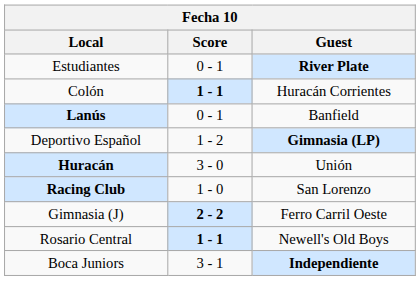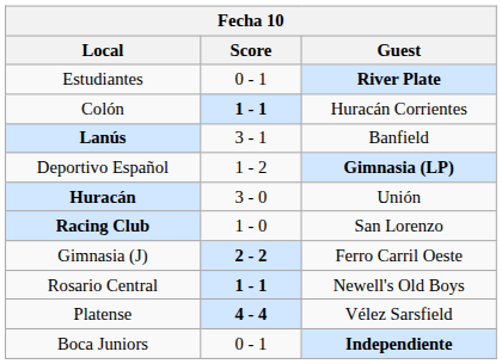 <table class="wikitable nowrap" style="font-size:88%; float:left; margin-right:1em;">
 <tr>
 <th colspan=3 align=center>Fecha 10</th>
 </tr>
 <tr>
 <th width="150">Local</th>
 <th width="75">Score</th>
 <th width="150">Guest</th>
 </tr>
 <tr align=center>
 <td>Estudiantes</td>
 <td>0 - 1</td>
 <td bgcolor=#D0E7FF><strong>River Plate</strong></td>
 </tr>
 <tr align=center>
 <td>Colón</td>
 <td bgcolor=#D0E7FF><strong>1 - 1</strong></td>
 <td>Huracán Corrientes</td>
 </tr>
 <tr align=center>
 <td bgcolor=#D0E7FF><strong>Lanús</strong></td>
-<td>0 - 1</td>
+<td>3 - 1</td>
 <td>Banfield</td>
 </tr>
 <tr align=center>
 <td>Deportivo Español</td>
 <td>1 - 2</td>
 <td bgcolor=#D0E7FF><strong>Gimnasia (LP)</strong></td>
 </tr>
 <tr align=center>
 <td bgcolor=#D0E7FF><strong>Huracán</strong></td>
 <td>3 - 0</td>
 <td>Unión</td>
 </tr>
 <tr align=center>
 <td bgcolor=#D0E7FF><strong>Racing Club</strong></td>
 <td>1 - 0</td>
 <td>San Lorenzo</td>
 </tr>
 <tr align=center>
 <td>Gimnasia (J)</td>
 <td bgcolor=#D0E7FF><strong>2 - 2</strong></td>
 <td>Ferro Carril Oeste</td>
 </tr>
 <tr align=center>
 <td>Rosario Central</td>
 <td bgcolor=#D0E7FF><strong>1 - 1</strong></td>
 <td>Newell's Old Boys</td>
 </tr>
 <tr align=center>
+<td>Platense</td>
+<td bgcolor=#D0E7FF><strong>4 - 4</strong></td>
+<td>Vélez Sarsfield</td>
+</tr>
+<tr align=center>
 <td>Boca Juniors</td>
-<td>3 - 1</td>
+<td>0 - 1</td>
 <td bgcolor=#D0E7FF><strong>Independiente</strong></td>
 </tr>
 </table>
